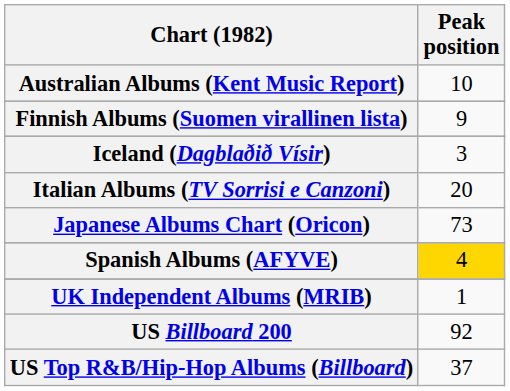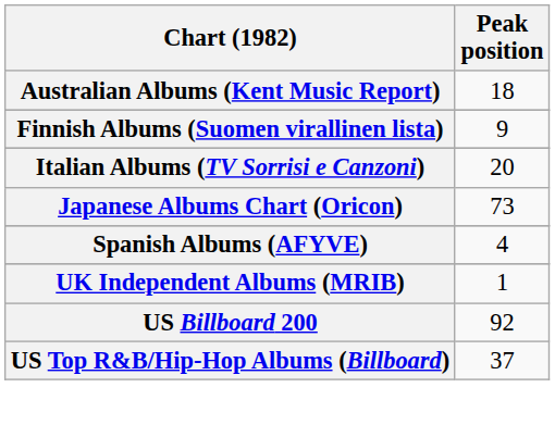 <table class="wikitable sortable plainrowheaders" style="text-align:center">
 <tr>
 <th scope="col">Chart (1982)</th>
 <th scope="col">Peak<br>position</th>
 </tr>
 <tr>
 <th scope="row">Australian Albums (<a href='#'>Kent Music Report</a>)</th>
-<td>10</td>
+<td>18</td>
 </tr>
 <tr>
 </tr>
 <tr>
 </tr>
 <tr>
 <th scope="row">Finnish Albums (<a href='#'>Suomen virallinen lista</a>)</th>
 <td>9</td>
 </tr>
 <tr>
-</tr>
-<tr>
-<th scope="row">Iceland (<em><a href='#'>Dagblaðið Vísir</a></em>)</th>
-<td>3</td>
 </tr>
 <tr>
 <th scope="row">Italian Albums (<em><a href='#'>TV Sorrisi e Canzoni</a></em>)</th>
 <td>20</td>
 </tr>
 <tr>
 <th scope="row"><a href='#'>Japanese Albums Chart</a> (<a href='#'>Oricon</a>) </th>
 <td>73</td>
 </tr>
 <tr>
 </tr>
 <tr>
 <th scope="row">Spanish Albums (<a href='#'>AFYVE</a>)</th>
-<td style="background: gold;">4</td>
+<td>4</td>
 </tr>
 <tr>
 </tr>
 <tr>
 </tr>
 <tr>
 <th scope="row"><a href='#'>UK Independent Albums</a> (<a href='#'>MRIB</a>)</th>
 <td>1</td>
 </tr>
 <tr>
 <th scope="row">US <a href='#'><em>Billboard</em> 200</a></th>
 <td>92</td>
 </tr>
 <tr>
 <th scope="row">US <a href='#'>Top R&B/Hip-Hop Albums</a> (<em><a href='#'>Billboard</a></em>)</th>
 <td>37</td>
 </tr>
 </table>
